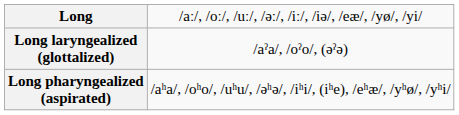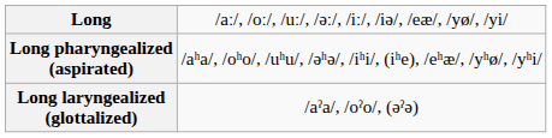 <table class="wikitable" style="text-align: center;" |>
 <tr>
 <th>Long</th>
 <td>/aː/, /oː/, /uː/, /əː/, /iː/, /iə/, /eæ/, /yø/, /yi/</td>
 </tr>
 <tr>
+<th>Long pharyngealized<br>(aspirated)</th>
+<td>/aʰa/, /oʰo/, /uʰu/, /əʰə/, /iʰi/, (iʰe), /eʰæ/, /yʰø/, /yʰi/</td>
+</tr>
+<tr>
 <th>Long laryngealized<br>(glottalized)</th>
 <td>/aˀa/, /oˀo/, (əˀə)</td>
 </tr>
-<tr>
-<th>Long pharyngealized<br>(aspirated)</th>
-<td>/aʰa/, /oʰo/, /uʰu/, /əʰə/, /iʰi/, (iʰe), /eʰæ/, /yʰø/, /yʰi/</td>
-</tr>
 </table>
